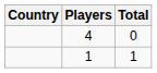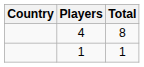 <table class="sortable wikitable" style="text-align: center">
 <tr>
 <th>Country</th>
 <th>Players</th>
 <th>Total</th>
 </tr>
 <tr>
 <td align=left></td>
 <td>4</td>
-<td>0</td>
+<td>8</td>
 </tr>
 <tr>
 <td align=left></td>
 <td>1</td>
 <td>1</td>
 </tr>
 </table>
